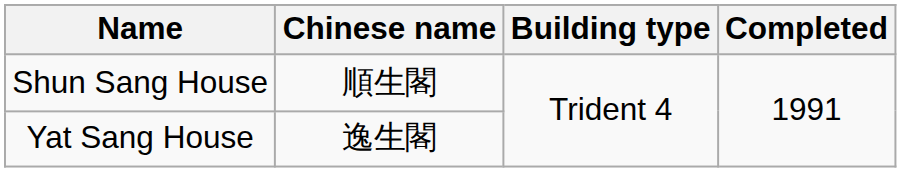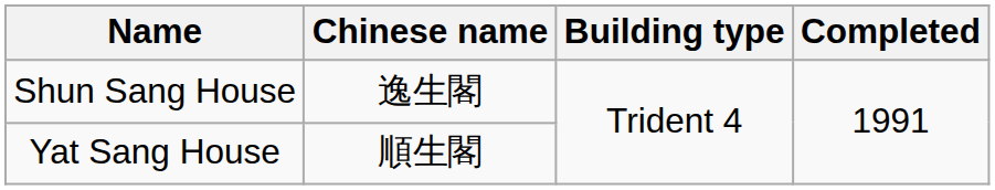 <table class="wikitable" style="text-align: center">
 <tr>
 <th>Name</th>
 <th>Chinese name</th>
 <th>Building type</th>
 <th>Completed</th>
 </tr>
 <tr>
 <td>Shun Sang House</td>
-<td>順生閣</td>
+<td>逸生閣</td>
 <td rowspan="2">Trident 4</td>
 <td rowspan="2">1991</td>
 </tr>
 <tr>
 <td>Yat Sang House</td>
-<td>逸生閣</td>
+<td>順生閣</td>
 </tr>
 </table>
